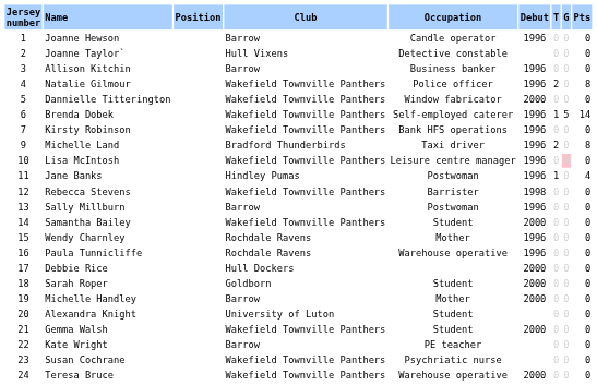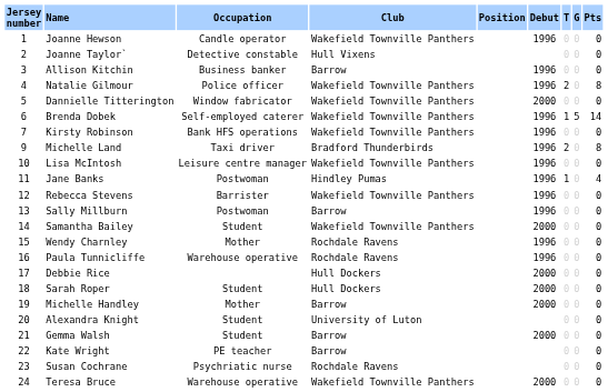 <table class="sortable" border="0" cellspacing="2" cellpadding="2" style="text-align:center">
 <tr style="background:#AAD0FF">
 <th>Jersey<br>number</th>
 <th align=left>Name</th>
+<th>Occupation</th>
+<th>Club</th>
 <th>Position</th>
-<th>Club</th>
-<th>Occupation</th>
 <th>Debut</th>
 <th>T</th>
 <th>G</th>
 <th>Pts</th>
 </tr>
 <tr>
 <td>1</td>
 <td align=left>Joanne Hewson</td>
+<td>Candle operator</td>
+<td align=left> Wakefield Townville Panthers</td>
 <td></td>
-<td align=left> Barrow</td>
-<td>Candle operator</td>
 <td>1996</td>
 <td style="color:lightgray">0</td>
 <td style="color:lightgray">0</td>
 <td align=right>0</td>
 </tr>
 <tr>
 <td>2</td>
 <td align=left>Joanne Taylor`</td>
+<td>Detective constable</td>
+<td align=left> Hull Vixens</td>
 <td></td>
-<td align=left> Hull Vixens</td>
-<td>Detective constable</td>
 <td></td>
 <td style="color:lightgray">0</td>
 <td style="color:lightgray">0</td>
 <td align=right>0</td>
 </tr>
 <tr>
 <td>3</td>
 <td align=left>Allison Kitchin</td>
+<td>Business banker</td>
+<td align=left> Barrow</td>
 <td></td>
-<td align=left> Barrow</td>
-<td>Business banker</td>
 <td>1996</td>
 <td style="color:lightgray">0</td>
 <td style="color:lightgray">0</td>
 <td align=right>0</td>
 </tr>
 <tr>
 <td>4</td>
 <td align=left>Natalie Gilmour</td>
+<td>Police officer</td>
+<td align=left> Wakefield Townville Panthers</td>
 <td></td>
-<td align=left> Wakefield Townville Panthers</td>
-<td>Police officer</td>
 <td>1996</td>
 <td>2</td>
 <td style="color:lightgray">0</td>
 <td align=right>8</td>
 </tr>
 <tr>
 <td>5</td>
 <td align=left>Dannielle Titterington</td>
+<td>Window fabricator</td>
+<td align=left> Wakefield Townville Panthers</td>
 <td></td>
-<td align=left> Wakefield Townville Panthers</td>
-<td>Window fabricator</td>
 <td>2000</td>
 <td style="color:lightgray">0</td>
 <td style="color:lightgray">0</td>
 <td align=right>0</td>
 </tr>
 <tr>
 <td>6</td>
 <td align=left>Brenda Dobek</td>
+<td>Self-employed caterer</td>
+<td align=left> Wakefield Townville Panthers</td>
 <td></td>
-<td align=left> Wakefield Townville Panthers</td>
-<td>Self-employed caterer</td>
 <td>1996</td>
 <td>1</td>
 <td>5</td>
 <td align=right>14</td>
 </tr>
 <tr>
 <td>7</td>
 <td align=left>Kirsty Robinson</td>
+<td>Bank HFS operations</td>
+<td align=left> Wakefield Townville Panthers</td>
 <td></td>
-<td align=left> Wakefield Townville Panthers</td>
-<td>Bank HFS operations</td>
 <td>1996</td>
 <td style="color:lightgray">0</td>
 <td style="color:lightgray">0</td>
 <td align=right>0</td>
 </tr>
 <tr>
 <td>9</td>
 <td align=left>Michelle Land</td>
+<td>Taxi driver</td>
+<td align=left> Bradford Thunderbirds</td>
 <td></td>
-<td align=left> Bradford Thunderbirds</td>
-<td>Taxi driver</td>
 <td>1996</td>
 <td>2</td>
 <td style="color:lightgray">0</td>
 <td align=right>8</td>
 </tr>
 <tr>
 <td>10</td>
 <td align=left>Lisa McIntosh</td>
+<td>Leisure centre manager</td>
+<td align=left> Wakefield Townville Panthers</td>
 <td></td>
-<td align=left> Wakefield Townville Panthers</td>
-<td>Leisure centre manager</td>
 <td>1996</td>
 <td style="color:lightgray">0</td>
-<td style="background: pink; color:lightgray">0</td>
+<td style="color:lightgray">0</td>
 <td align=right>0</td>
 </tr>
 <tr>
 <td>11</td>
 <td align=left>Jane Banks</td>
+<td>Postwoman</td>
+<td align=left> Hindley Pumas</td>
 <td></td>
-<td align=left> Hindley Pumas</td>
-<td>Postwoman</td>
 <td>1996</td>
 <td>1</td>
 <td style="color:lightgray">0</td>
 <td align=right>4</td>
 </tr>
 <tr>
 <td>12</td>
 <td align=left>Rebecca Stevens</td>
+<td>Barrister</td>
+<td align=left> Wakefield Townville Panthers</td>
 <td></td>
-<td align=left> Wakefield Townville Panthers</td>
-<td>Barrister</td>
-<td>1998</td>
+<td>1996</td>
 <td style="color:lightgray">0</td>
 <td style="color:lightgray">0</td>
 <td align=right>0</td>
 </tr>
 <tr>
 <td>13</td>
 <td align=left>Sally Millburn</td>
+<td>Postwoman</td>
+<td align=left> Barrow</td>
 <td></td>
-<td align=left> Barrow</td>
-<td>Postwoman</td>
 <td>1996</td>
 <td style="color:lightgray">0</td>
 <td style="color:lightgray">0</td>
 <td align=right>0</td>
 </tr>
 <tr>
 <td>14</td>
 <td align=left>Samantha Bailey</td>
+<td>Student</td>
+<td align=left> Wakefield Townville Panthers</td>
 <td></td>
-<td align=left> Wakefield Townville Panthers</td>
-<td>Student</td>
 <td>2000</td>
 <td style="color:lightgray">0</td>
 <td style="color:lightgray">0</td>
 <td align=right>0</td>
 </tr>
 <tr>
 <td>15</td>
 <td align=left>Wendy Charnley</td>
+<td>Mother</td>
+<td align=left> Rochdale Ravens</td>
 <td></td>
-<td align=left> Rochdale Ravens</td>
-<td>Mother</td>
 <td>1996</td>
 <td style="color:lightgray">0</td>
 <td style="color:lightgray">0</td>
 <td align=right>0</td>
 </tr>
 <tr>
 <td>16</td>
 <td align=left>Paula Tunnicliffe</td>
+<td>Warehouse operative</td>
+<td align=left> Rochdale Ravens</td>
 <td></td>
-<td align=left> Rochdale Ravens</td>
-<td>Warehouse operative</td>
 <td>1996</td>
 <td style="color:lightgray">0</td>
 <td style="color:lightgray">0</td>
 <td align=right>0</td>
 </tr>
 <tr>
 <td>17</td>
 <td align=left>Debbie Rice</td>
 <td></td>
 <td align=left> Hull Dockers</td>
 <td></td>
 <td>2000</td>
 <td style="color:lightgray">0</td>
 <td style="color:lightgray">0</td>
 <td align=right>0</td>
 </tr>
 <tr>
 <td>18</td>
 <td align=left>Sarah Roper</td>
+<td>Student</td>
+<td align=left> Hull Dockers</td>
 <td></td>
-<td align=left> Goldborn</td>
-<td>Student</td>
 <td>2000</td>
 <td style="color:lightgray">0</td>
 <td style="color:lightgray">0</td>
 <td align=right>0</td>
 </tr>
 <tr>
 <td>19</td>
 <td align=left>Michelle Handley</td>
+<td>Mother</td>
+<td align=left> Barrow</td>
 <td></td>
-<td align=left> Barrow</td>
-<td>Mother</td>
 <td>2000</td>
 <td style="color:lightgray">0</td>
 <td style="color:lightgray">0</td>
 <td align=right>0</td>
 </tr>
 <tr>
 <td>20</td>
 <td align=left>Alexandra Knight</td>
+<td>Student</td>
+<td align=left> University of Luton</td>
 <td></td>
-<td align=left> University of Luton</td>
-<td>Student</td>
 <td></td>
 <td style="color:lightgray">0</td>
 <td style="color:lightgray">0</td>
 <td align=right>0</td>
 </tr>
 <tr>
 <td>21</td>
 <td align=left>Gemma Walsh</td>
+<td>Student</td>
+<td align=left> Barrow</td>
 <td></td>
-<td align=left> Wakefield Townville Panthers</td>
-<td>Student</td>
 <td>2000</td>
 <td style="color:lightgray">0</td>
 <td style="color:lightgray">0</td>
 <td align=right>0</td>
 </tr>
 <tr>
 <td>22</td>
 <td align=left>Kate Wright</td>
+<td>PE teacher</td>
+<td align=left> Barrow</td>
 <td></td>
-<td align=left> Barrow</td>
-<td>PE teacher</td>
 <td></td>
 <td style="color:lightgray">0</td>
 <td style="color:lightgray">0</td>
 <td align=right>0</td>
 </tr>
 <tr>
 <td>23</td>
 <td align=left>Susan Cochrane</td>
+<td>Psychriatic nurse</td>
+<td align=left> Rochdale Ravens</td>
 <td></td>
-<td align=left> Wakefield Townville Panthers</td>
-<td>Psychriatic nurse</td>
 <td></td>
 <td style="color:lightgray">0</td>
 <td style="color:lightgray">0</td>
 <td align=right>0</td>
 </tr>
 <tr>
 <td>24</td>
 <td align=left>Teresa Bruce</td>
+<td>Warehouse operative</td>
+<td align=left> Wakefield Townville Panthers</td>
 <td></td>
-<td align=left> Wakefield Townville Panthers</td>
-<td>Warehouse operative</td>
 <td>2000</td>
 <td style="color:lightgray">0</td>
 <td style="color:lightgray">0</td>
 <td align=right>0</td>
 </tr>
 </table>
